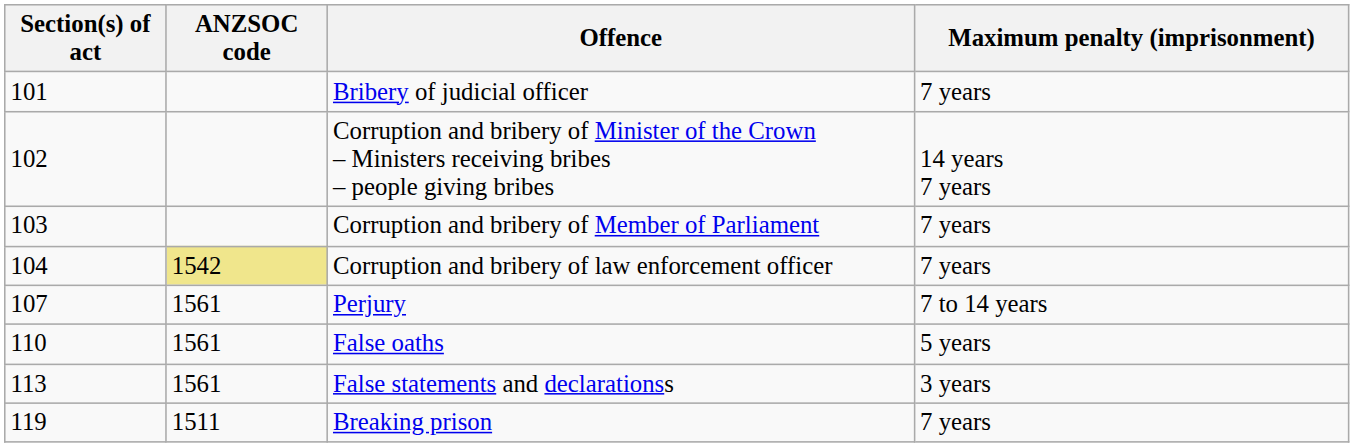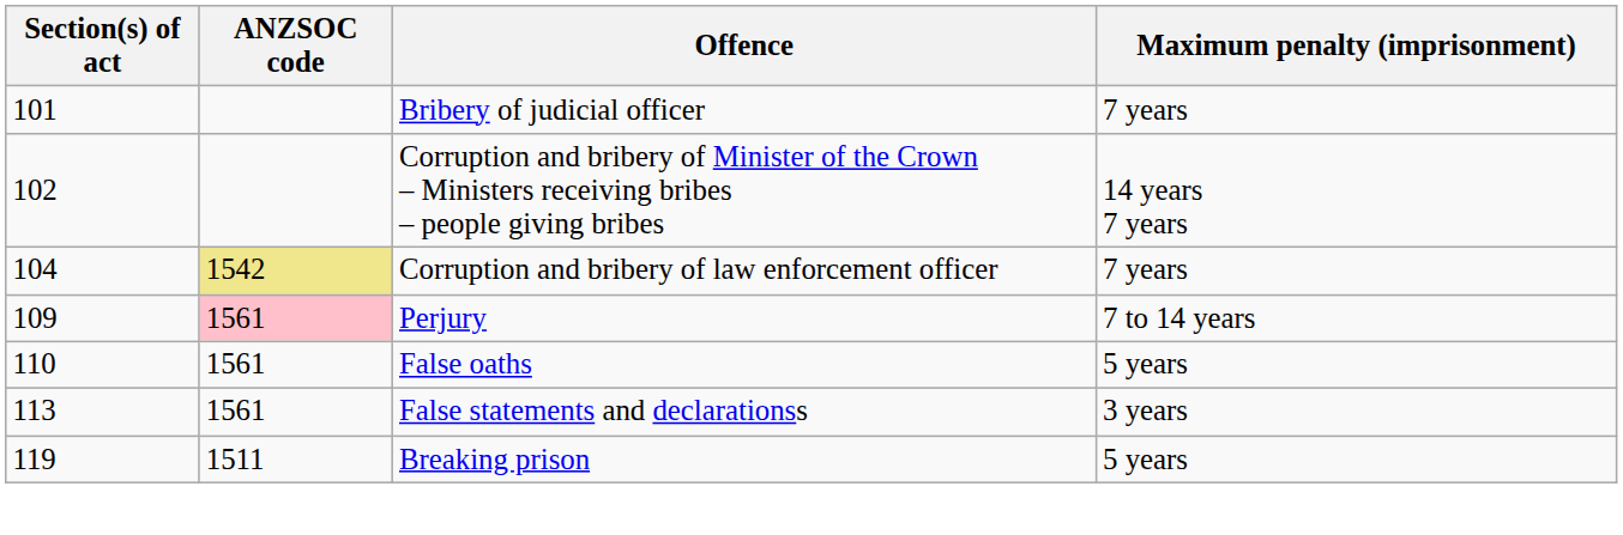 <table class="wikitable">
 <tr>
 <th width=12%>Section(s) of act</th>
 <th width="12%">ANZSOC code</th>
 <th>Offence</th>
 <th>Maximum penalty (imprisonment)</th>
 </tr>
 <tr>
 <td>101</td>
 <td></td>
 <td><a href='#'>Bribery</a> of judicial officer</td>
 <td>7 years</td>
 </tr>
 <tr>
 <td>102</td>
 <td></td>
 <td>Corruption and bribery of <a href='#'>Minister of the Crown</a> <br> – Ministers receiving bribes <br> – people giving bribes</td>
 <td><br>14 years<br>7 years</td>
 </tr>
 <tr>
-<td>103</td>
-<td></td>
-<td>Corruption and bribery of <a href='#'>Member of Parliament</a></td>
-<td>7 years</td>
-</tr>
-<tr>
 <td>104</td>
 <td style="background: khaki;">1542</td>
 <td>Corruption and bribery of law enforcement officer</td>
 <td>7 years</td>
 </tr>
 <tr>
-<td>107</td>
-<td>1561</td>
+<td>109</td>
+<td style="background: pink;">1561</td>
 <td><a href='#'>Perjury</a></td>
 <td>7 to 14 years</td>
 </tr>
 <tr>
 <td>110</td>
 <td>1561</td>
 <td><a href='#'>False oaths</a></td>
 <td>5 years</td>
 </tr>
 <tr>
 <td>113</td>
 <td>1561</td>
 <td><a href='#'>False statements</a> and <a href='#'>declarations</a>s</td>
 <td>3 years</td>
 </tr>
 <tr>
 <td>119</td>
 <td>1511</td>
 <td><a href='#'>Breaking prison</a></td>
-<td>7 years</td>
+<td>5 years</td>
 </tr>
 </table>
